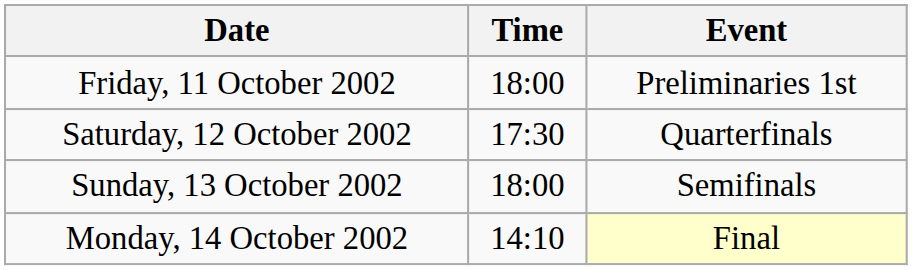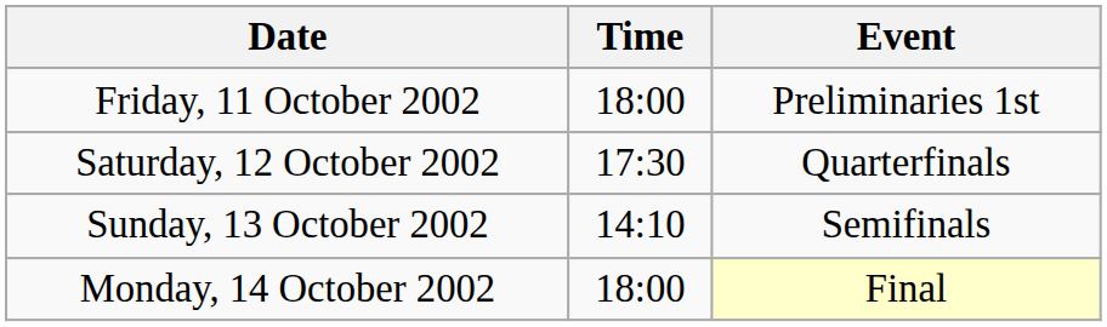 <table class = "wikitable" style="text-align:center;">
 <tr>
 <th width=220>Date</th>
 <th width=50>Time</th>
 <th width=150>Event</th>
 </tr>
 <tr>
 <td>Friday, 11 October 2002</td>
 <td>18:00</td>
 <td>Preliminaries 1st</td>
 </tr>
 <tr>
 <td>Saturday, 12 October 2002</td>
 <td>17:30</td>
 <td>Quarterfinals</td>
 </tr>
 <tr>
 <td>Sunday, 13 October 2002</td>
-<td>18:00</td>
+<td>14:10</td>
 <td>Semifinals</td>
 </tr>
 <tr>
 <td>Monday, 14 October 2002</td>
-<td>14:10</td>
+<td>18:00</td>
 <td bgcolor=ffffcc>Final</td>
 </tr>
 </table>
